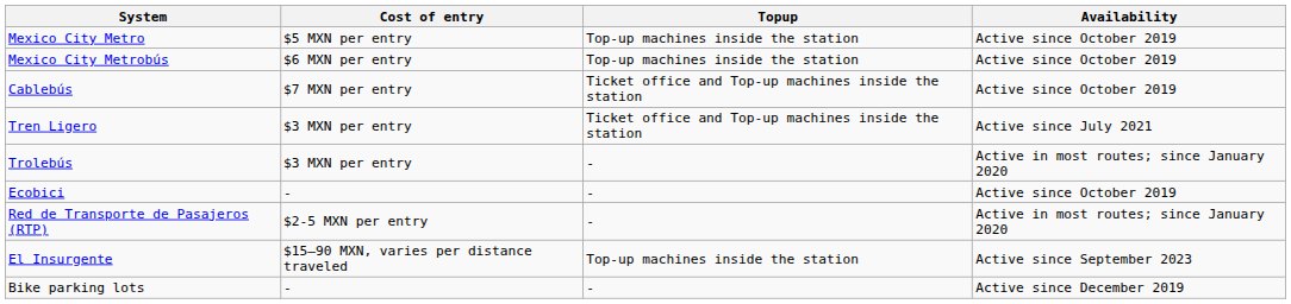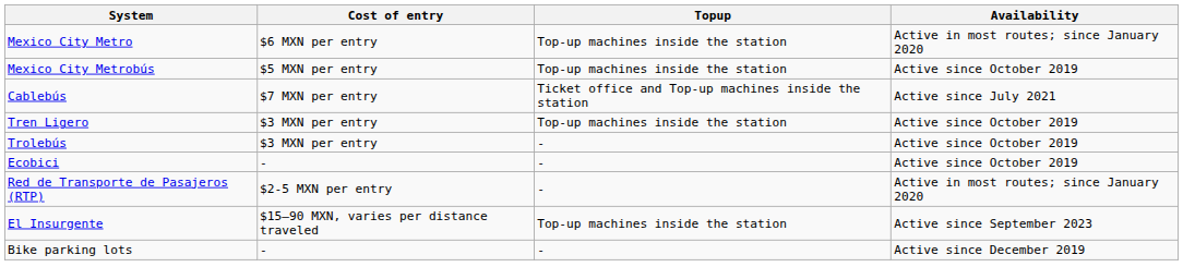 <table class="wikitable">
 <tr>
 <th>System</th>
 <th>Cost of entry</th>
 <th>Topup</th>
 <th>Availability</th>
 </tr>
 <tr>
 <td><a href='#'>Mexico City Metro</a></td>
-<td>$5 MXN per entry</td>
+<td>$6 MXN per entry</td>
 <td>Top-up machines inside the station</td>
-<td>Active since October 2019</td>
+<td>Active in most routes; since January 2020</td>
 </tr>
 <tr>
 <td><a href='#'>Mexico City Metrobús</a></td>
-<td>$6 MXN per entry</td>
+<td>$5 MXN per entry</td>
 <td>Top-up machines inside the station</td>
 <td>Active since October 2019</td>
 </tr>
 <tr>
 <td><a href='#'>Cablebús</a></td>
 <td>$7 MXN per entry</td>
 <td>Ticket office and Top-up machines inside the station</td>
-<td>Active since October 2019</td>
+<td>Active since July 2021</td>
 </tr>
 <tr>
 <td><a href='#'>Tren Ligero</a></td>
 <td>$3 MXN per entry</td>
-<td>Ticket office and Top-up machines inside the station</td>
-<td>Active since July 2021</td>
+<td>Top-up machines inside the station</td>
+<td>Active since October 2019</td>
 </tr>
 <tr>
 <td><a href='#'>Trolebús</a></td>
 <td>$3 MXN per entry</td>
 <td>-</td>
-<td>Active in most routes; since January 2020</td>
+<td>Active since October 2019</td>
 </tr>
 <tr>
 <td><a href='#'>Ecobici</a></td>
 <td>-</td>
 <td>-</td>
 <td>Active since October 2019</td>
 </tr>
 <tr>
 <td><a href='#'>Red de Transporte de Pasajeros (RTP)</a></td>
 <td>$2-5 MXN per entry</td>
 <td>-</td>
 <td>Active in most routes; since January 2020</td>
 </tr>
 <tr>
 <td><a href='#'>El Insurgente</a></td>
 <td>$15–90 MXN, varies per distance traveled</td>
 <td>Top-up machines inside the station</td>
 <td>Active since September 2023</td>
 </tr>
 <tr>
 <td>Bike parking lots</td>
 <td>-</td>
 <td>-</td>
 <td>Active since December 2019</td>
 </tr>
 </table>
